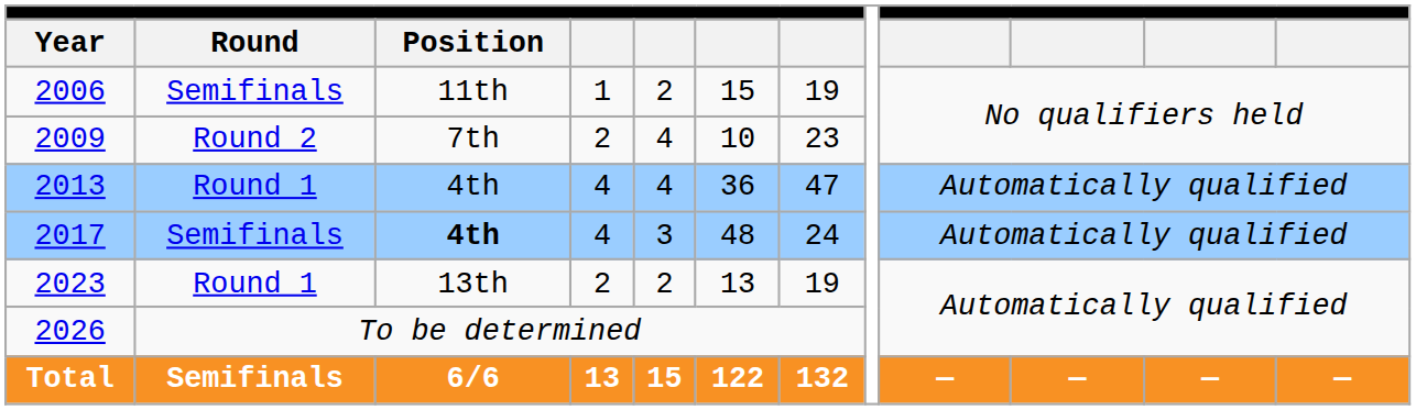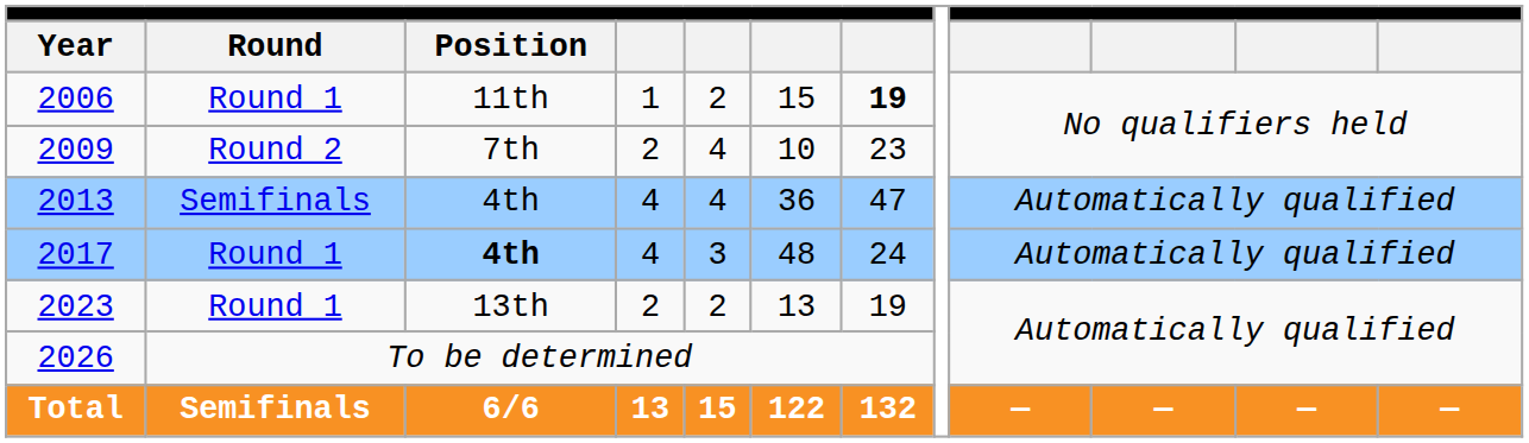 <table class="wikitable" style="text-align: center;">
 <tr>
 <th style="background:black;" colspan="7"><a href='#'></a> </th>
 <th style="background:white; width:1%;" rowspan="9"></th>
 <th style="background:black; color:#FFFFFF;" colspan="5"><a href='#'></a> </th>
 </tr>
 <tr>
 <th>Year</th>
 <th>Round</th>
 <th>Position</th>
 <th></th>
 <th></th>
 <th></th>
 <th></th>
 <th></th>
 <th></th>
 <th></th>
 <th></th>
 </tr>
 <tr>
 <td> <a href='#'>2006</a></td>
-<td><a href='#'>Semifinals</a></td>
+<td><a href='#'>Round 1</a></td>
 <td>11th</td>
 <td>1</td>
 <td>2</td>
 <td>15</td>
-<td>19</td>
+<td><strong>19</strong></td>
 <td colspan=4 rowspan=2 align=center><em>No qualifiers held</em></td>
 </tr>
 <tr>
 <td>  <a href='#'>2009</a></td>
 <td><a href='#'>Round 2</a></td>
 <td>7th</td>
 <td>2</td>
 <td>4</td>
 <td>10</td>
 <td>23</td>
 </tr>
 <tr style="background:#9acdff;">
 <td>   <a href='#'>2013</a></td>
-<td><a href='#'>Round 1</a></td>
+<td><a href='#'>Semifinals</a></td>
 <td>4th</td>
 <td>4</td>
 <td>4</td>
 <td>36</td>
 <td>47</td>
 <td colspan=4 align=center><em>Automatically qualified</em></td>
 </tr>
 <tr style="background:#9acdff;">
 <td>   <a href='#'>2017</a></td>
-<td><a href='#'>Semifinals</a></td>
+<td><a href='#'>Round 1</a></td>
 <td><strong>4th</strong></td>
 <td>4</td>
 <td>3</td>
 <td>48</td>
 <td>24</td>
 <td colspan=4 align=center><em>Automatically qualified</em></td>
 </tr>
 <tr>
 <td> <a href='#'>2023</a></td>
 <td><a href='#'>Round 1</a></td>
 <td>13th</td>
 <td>2</td>
 <td>2</td>
 <td>13</td>
 <td>19</td>
 <td colspan=5 rowspan=2 align=center><em>Automatically qualified</em></td>
 </tr>
 <tr>
 <td> <a href='#'>2026</a></td>
 <td colspan=6 align=center><em>To be determined</em></td>
 </tr>
 <tr>
 <th style="color:white; background:#F89123;">Total</th>
 <th style="color:white; background:#F89123;">Semifinals</th>
 <th style="color:white; background:#F89123;">6/6</th>
 <th style="color:white; background:#F89123;">13</th>
 <th style="color:white; background:#F89123;">15</th>
 <th style="color:white; background:#F89123;">122</th>
 <th style="color:white; background:#F89123;">132</th>
 <th style="color:white; background:#F89123;">—</th>
 <th style="color:white; background:#F89123;">—</th>
 <th style="color:white; background:#F89123;">—</th>
 <th style="color:white; background:#F89123;">—</th>
 </tr>
 </table>
